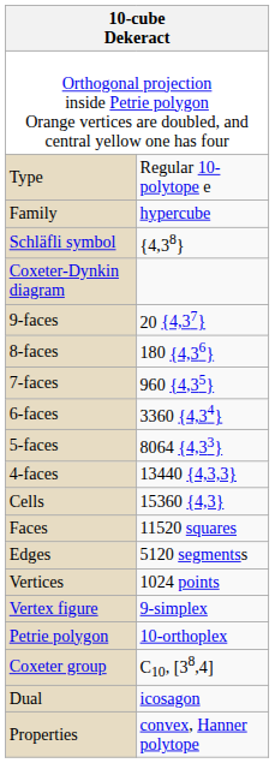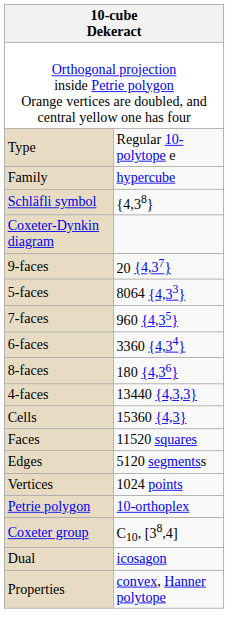 <table class="wikitable" align="right" style="margin-left:10px" width="250">
 <tr>
 <th bgcolor=#e7dcc3 colspan=2>10-cube<br>Dekeract</th>
 </tr>
 <tr>
 <td bgcolor=#ffffff align=center colspan=2><br><a href='#'>Orthogonal projection</a><br>inside <a href='#'>Petrie polygon</a><br>Orange vertices are doubled, and central yellow one has four</td>
 </tr>
 <tr>
 <td bgcolor=#e7dcc3>Type</td>
 <td>Regular <a href='#'>10-polytope</a> e</td>
 </tr>
 <tr>
 <td bgcolor=#e7dcc3>Family</td>
 <td><a href='#'>hypercube</a></td>
 </tr>
 <tr>
 <td bgcolor=#e7dcc3><a href='#'>Schläfli symbol</a></td>
 <td>{4,3<sup>8</sup>}</td>
 </tr>
 <tr>
 <td bgcolor=#e7dcc3><a href='#'>Coxeter-Dynkin diagram</a></td>
 <td></td>
 </tr>
 <tr>
 <td bgcolor=#e7dcc3>9-faces</td>
 <td>20 <a href='#'>{4,3<sup>7</sup>}</a></td>
 </tr>
 <tr>
-<td bgcolor=#e7dcc3>8-faces</td>
-<td>180 <a href='#'>{4,3<sup>6</sup>}</a></td>
+<td bgcolor=#e7dcc3>5-faces</td>
+<td>8064 <a href='#'>{4,3<sup>3</sup>}</a></td>
 </tr>
 <tr>
 <td bgcolor=#e7dcc3>7-faces</td>
 <td>960 <a href='#'>{4,3<sup>5</sup>}</a></td>
 </tr>
 <tr>
 <td bgcolor=#e7dcc3>6-faces</td>
 <td>3360 <a href='#'>{4,3<sup>4</sup>}</a></td>
 </tr>
 <tr>
-<td bgcolor=#e7dcc3>5-faces</td>
-<td>8064 <a href='#'>{4,3<sup>3</sup>}</a></td>
+<td bgcolor=#e7dcc3>8-faces</td>
+<td>180 <a href='#'>{4,3<sup>6</sup>}</a></td>
 </tr>
 <tr>
 <td bgcolor=#e7dcc3>4-faces</td>
 <td>13440 <a href='#'>{4,3,3}</a></td>
 </tr>
 <tr>
 <td bgcolor=#e7dcc3>Cells</td>
 <td>15360 <a href='#'>{4,3}</a> </td>
 </tr>
 <tr>
 <td bgcolor=#e7dcc3>Faces</td>
 <td>11520 <a href='#'>squares</a> </td>
 </tr>
 <tr>
 <td bgcolor=#e7dcc3>Edges</td>
 <td>5120 <a href='#'>segments</a>s </td>
 </tr>
 <tr>
 <td bgcolor=#e7dcc3>Vertices</td>
 <td>1024 <a href='#'>points</a> </td>
 </tr>
 <tr>
-<td bgcolor=#e7dcc3><a href='#'>Vertex figure</a></td>
-<td><a href='#'>9-simplex</a> </td>
-</tr>
-<tr>
 <td bgcolor=#e7dcc3><a href='#'>Petrie polygon</a></td>
 <td><a href='#'>10-orthoplex</a> </td>
 </tr>
 <tr>
 <td bgcolor=#e7dcc3><a href='#'>Coxeter group</a></td>
 <td>C<sub>10</sub>, [3<sup>8</sup>,4]</td>
 </tr>
 <tr>
 <td bgcolor=#e7dcc3>Dual</td>
 <td><a href='#'>icosagon</a></td>
 </tr>
 <tr>
 <td bgcolor=#e7dcc3>Properties</td>
 <td><a href='#'>convex</a>, <a href='#'>Hanner polytope</a></td>
 </tr>
 </table>
